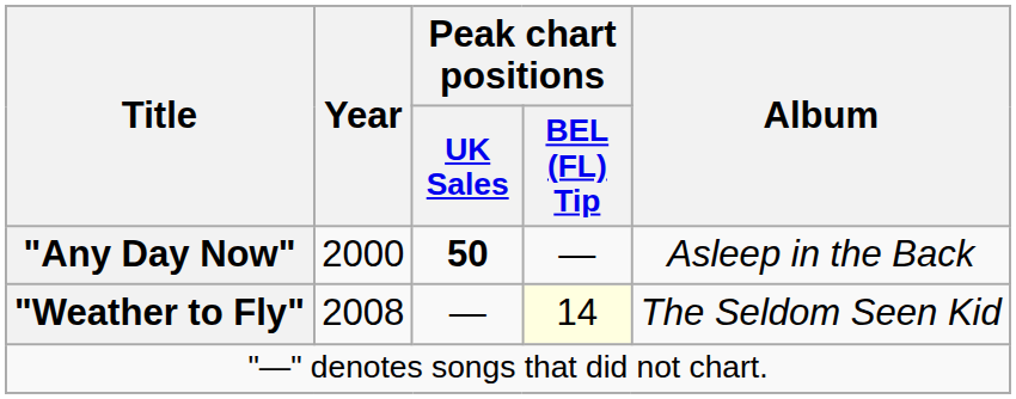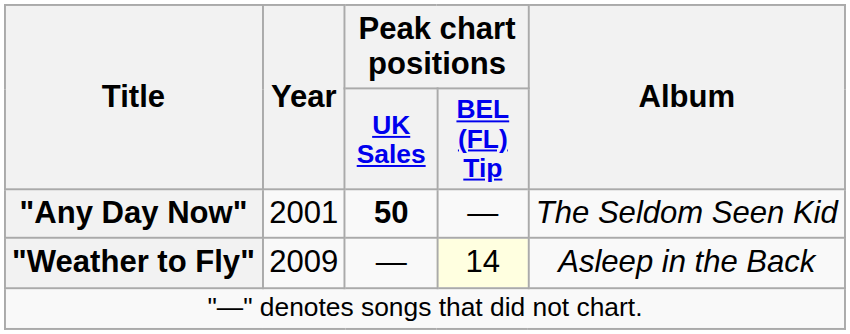 <table class="wikitable plainrowheaders" style="text-align:center;">
 <tr>
 <th scope="col" rowspan="2">Title</th>
 <th scope="col" rowspan="2">Year</th>
 <th scope="col" colspan="2">Peak chart positions</th>
 <th scope="col" rowspan="2">Album</th>
 </tr>
 <tr>
 <th scope="col" style="width:3em;font-size:85%;"><a href='#'>UK<br>Sales</a><br></th>
 <th scope="col" style="width:3em;font-size:85%;"><a href='#'>BEL<br>(FL)<br>Tip</a><br></th>
 </tr>
 <tr>
 <th scope="row">"Any Day Now"</th>
-<td>2000</td>
+<td>2001</td>
 <td><strong>50</strong></td>
 <td>—</td>
-<td><em>Asleep in the Back</em></td>
+<td><em>The Seldom Seen Kid</em></td>
 </tr>
 <tr>
 <th scope="row">"Weather to Fly"</th>
-<td>2008</td>
+<td>2009</td>
 <td>—</td>
 <td style="background: lightyellow;">14</td>
-<td><em>The Seldom Seen Kid</em></td>
+<td><em>Asleep in the Back</em></td>
 </tr>
 <tr>
 <td colspan="14" style="text-align:center; font-size:85%;">"—" denotes songs that did not chart.</td>
 </tr>
 </table>
